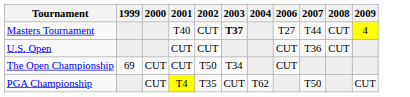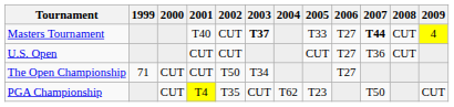 <table class="wikitable" style="font-size:95%;text-align:center;">
 <tr>
 <th>Tournament</th>
 <th>1999</th>
 <th>2000</th>
 <th>2001</th>
 <th>2002</th>
 <th>2003</th>
 <th>2004</th>
+<th>2005</th>
 <th>2006</th>
 <th>2007</th>
 <th>2008</th>
 <th>2009</th>
 </tr>
 <tr>
 <td align=left><a href='#'>Masters Tournament</a></td>
 <td style="background:#eeeeee;"></td>
 <td style="background:#eeeeee;"></td>
 <td>T40</td>
 <td>CUT</td>
 <td><strong>T37</strong></td>
 <td style="background:#eeeeee;"></td>
+<td>T33</td>
 <td>T27</td>
-<td>T44</td>
+<td><strong>T44</strong></td>
 <td>CUT</td>
 <td style="background:yellow;">4</td>
 </tr>
 <tr>
 <td align=left><a href='#'>U.S. Open</a></td>
 <td style="background:#eeeeee;"></td>
 <td style="background:#eeeeee;"></td>
 <td>CUT</td>
 <td>CUT</td>
 <td style="background:#eeeeee;"></td>
 <td style="background:#eeeeee;"></td>
 <td>CUT</td>
+<td>T27</td>
 <td>T36</td>
 <td>CUT</td>
 <td style="background:#eeeeee;"></td>
 </tr>
 <tr>
 <td align=left><a href='#'>The Open Championship</a></td>
-<td>69</td>
+<td>71</td>
 <td>CUT</td>
 <td>CUT</td>
 <td>T50</td>
 <td>T34</td>
 <td style="background:#eeeeee;"></td>
-<td>CUT</td>
+<td style="background:#eeeeee;"></td>
+<td>T27</td>
 <td style="background:#eeeeee;"></td>
 <td style="background:#eeeeee;"></td>
 <td style="background:#eeeeee;"></td>
 </tr>
 <tr>
 <td align=left><a href='#'>PGA Championship</a></td>
 <td style="background:#eeeeee;"></td>
 <td>CUT</td>
 <td style="background:yellow;">T4</td>
 <td>T35</td>
 <td>CUT</td>
 <td>T62</td>
+<td>T23</td>
 <td style="background:#eeeeee;"></td>
 <td>T50</td>
 <td style="background:#eeeeee;"></td>
 <td>CUT</td>
 </tr>
 </table>
